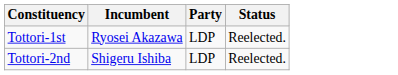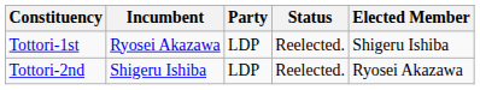 <table class="wikitable">
 <tr>
 <th>Constituency</th>
 <th>Incumbent</th>
 <th>Party</th>
 <th>Status</th>
+<th>Elected Member</th>
 </tr>
 <tr>
 <td><a href='#'>Tottori-1st</a></td>
 <td><a href='#'>Ryosei Akazawa</a></td>
 <td>LDP</td>
 <td>Reelected.</td>
+<td>Shigeru Ishiba</td>
 </tr>
 <tr>
 <td><a href='#'>Tottori-2nd</a></td>
 <td><a href='#'>Shigeru Ishiba</a></td>
 <td>LDP</td>
 <td>Reelected.</td>
+<td>Ryosei Akazawa</td>
 </tr>
 </table>
